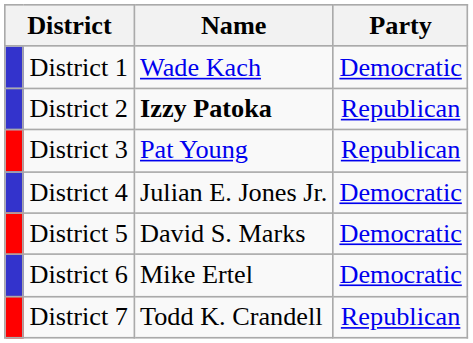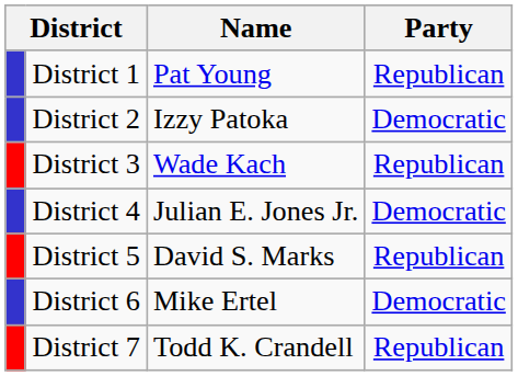 <table class=wikitable>
 <tr>
 <th colspan="2"  style="text-align:center; vertical-align:bottom;">District</th>
 <th align=center>Name</th>
 <th valign=bottom>Party</th>
 </tr>
 <tr>
 <td style="background:#33c;"> </td>
 <td>District 1</td>
-<td><a href='#'>Wade Kach</a></td>
-<td align=center><a href='#'>Democratic</a></td>
+<td><a href='#'>Pat Young</a></td>
+<td align=center><a href='#'>Republican</a></td>
 </tr>
 <tr>
 <td style="background:#33c;"> </td>
 <td>District 2</td>
-<td><strong>Izzy Patoka</strong></td>
-<td align=center><a href='#'>Republican</a></td>
+<td>Izzy Patoka</td>
+<td align=center><a href='#'>Democratic</a></td>
 </tr>
 <tr>
 <td bgcolor=red> </td>
 <td>District 3</td>
-<td><a href='#'>Pat Young</a></td>
+<td><a href='#'>Wade Kach</a></td>
 <td align=center><a href='#'>Republican</a></td>
 </tr>
 <tr>
 <td style="background:#33c;"> </td>
 <td>District 4</td>
 <td>Julian E. Jones Jr.</td>
 <td align=center><a href='#'>Democratic</a></td>
 </tr>
 <tr>
 <td bgcolor=red> </td>
 <td>District 5</td>
 <td>David S. Marks</td>
-<td align=center><a href='#'>Democratic</a></td>
+<td align=center><a href='#'>Republican</a></td>
 </tr>
 <tr>
 <td style="background:#33c;"> </td>
 <td>District 6</td>
 <td>Mike Ertel</td>
 <td align=center><a href='#'>Democratic</a></td>
 </tr>
 <tr>
 <td bgcolor=red> </td>
 <td>District 7</td>
 <td>Todd K. Crandell</td>
 <td align=center><a href='#'>Republican</a></td>
 </tr>
 </table>
